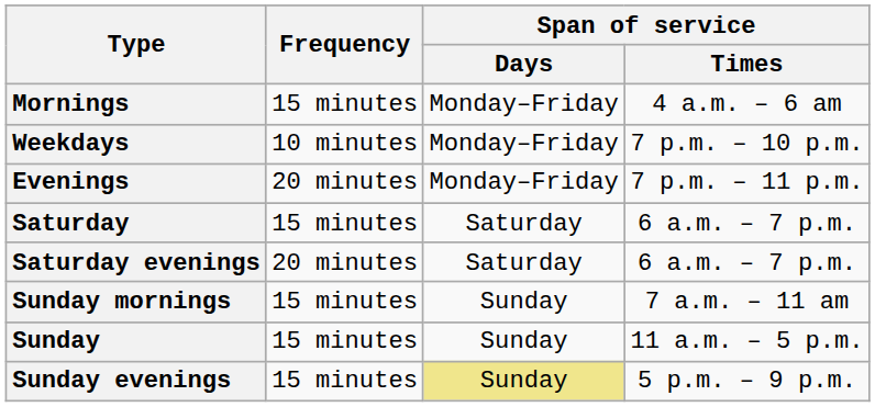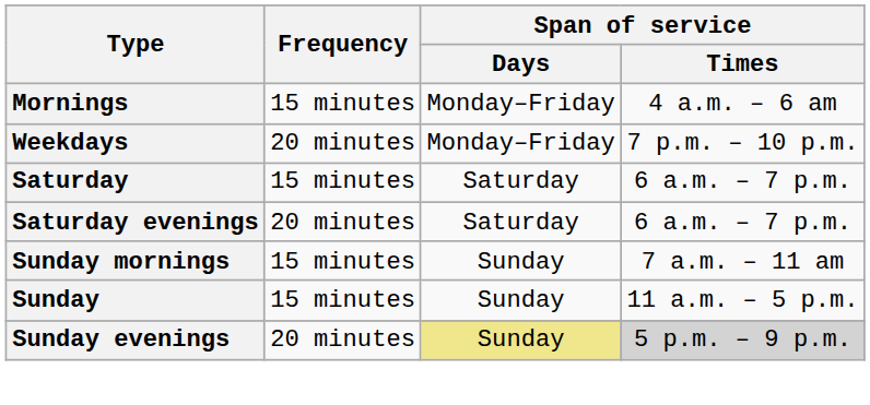 <table class="wikitable sortable plainrowheaders"  style="margin:auto; float:right; text-align:center; margin:1em;">
 <tr>
 <th rowspan=2>Type</th>
 <th rowspan=2>Frequency</th>
 <th colspan=2>Span of service</th>
 </tr>
 <tr>
 <th>Days</th>
 <th>Times</th>
 </tr>
 <tr>
 <th scope="row" style="text-align:left;">Mornings</th>
 <td>15 minutes</td>
 <td>Monday–Friday</td>
 <td>4 a.m. – 6 am</td>
 </tr>
 <tr>
 <th scope="row" style="text-align:left;">Weekdays</th>
-<td>10 minutes</td>
+<td>20 minutes</td>
 <td>Monday–Friday</td>
 <td>7 p.m. – 10 p.m.</td>
-</tr>
-<tr>
-<th scope="row" style="text-align:left;">Evenings</th>
-<td>20 minutes</td>
-<td>Monday–Friday</td>
-<td>7 p.m. – 11 p.m.</td>
 </tr>
 <tr>
 <th scope="row" style="text-align:left;">Saturday</th>
 <td>15 minutes</td>
 <td>Saturday</td>
 <td>6 a.m. – 7 p.m.</td>
 </tr>
 <tr>
 <th scope="row" style="text-align:left;">Saturday evenings</th>
 <td>20 minutes</td>
 <td>Saturday</td>
 <td>6 a.m. – 7 p.m.</td>
 </tr>
 <tr>
 <th scope="row" style="text-align:left;">Sunday mornings</th>
 <td>15 minutes</td>
 <td>Sunday</td>
 <td>7 a.m. – 11 am</td>
 </tr>
 <tr>
 <th scope="row" style="text-align:left;">Sunday</th>
 <td>15 minutes</td>
 <td>Sunday</td>
 <td>11 a.m. – 5 p.m.</td>
 </tr>
 <tr>
 <th scope="row" style="text-align:left;">Sunday evenings</th>
-<td>15 minutes</td>
+<td>20 minutes</td>
 <td style="background: khaki;">Sunday</td>
-<td>5 p.m. – 9 p.m.</td>
+<td style="background: lightgrey;">5 p.m. – 9 p.m.</td>
 </tr>
 </table>
